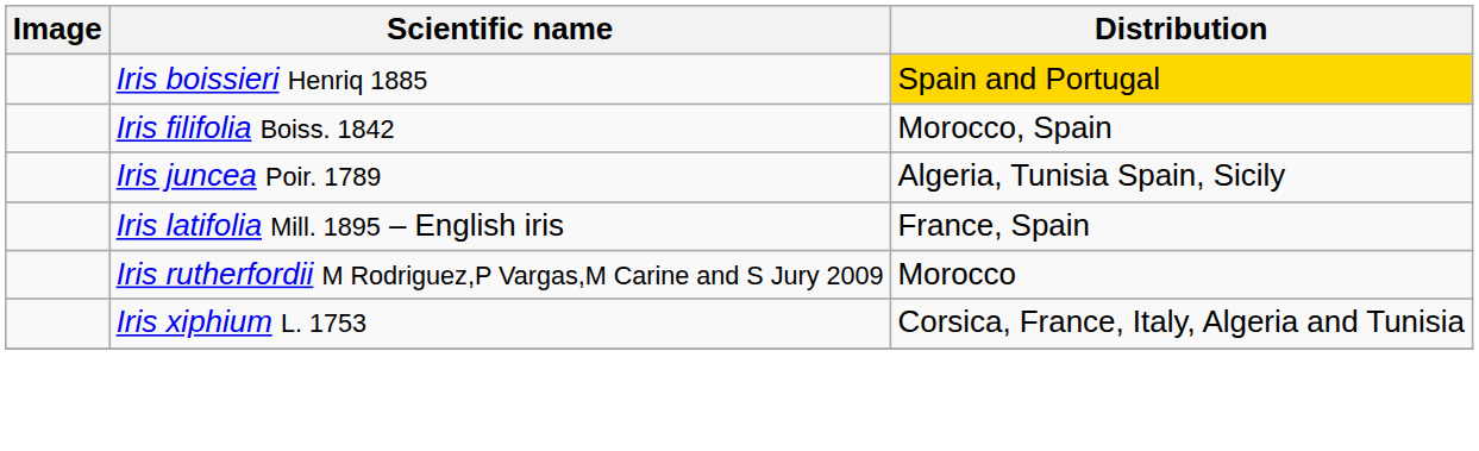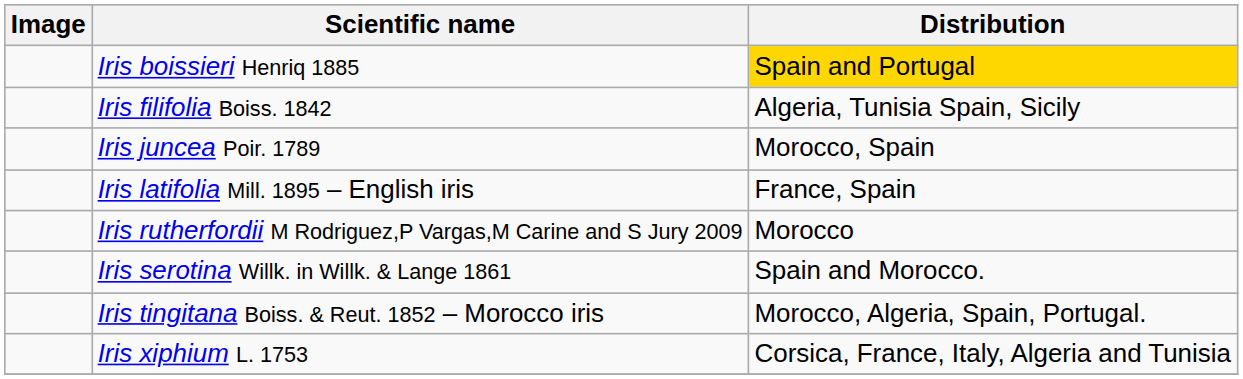 <table class="wikitable">
 <tr>
 <th>Image</th>
 <th>Scientific name</th>
 <th>Distribution</th>
 </tr>
 <tr>
 <td></td>
 <td><em><a href='#'>Iris boissieri</a></em> <small>Henriq 1885</small></td>
 <td style="background: gold;">Spain and Portugal</td>
 </tr>
 <tr>
 <td></td>
 <td><em><a href='#'>Iris filifolia</a></em> <small>Boiss. 1842</small></td>
-<td>Morocco, Spain</td>
+<td>Algeria, Tunisia Spain, Sicily</td>
 </tr>
 <tr>
 <td></td>
 <td><em><a href='#'>Iris juncea</a></em> <small>Poir. 1789</small></td>
-<td>Algeria, Tunisia Spain, Sicily</td>
+<td>Morocco, Spain</td>
 </tr>
 <tr>
 <td></td>
 <td><em><a href='#'>Iris latifolia</a></em> <small>Mill. 1895</small> – English iris</td>
 <td>France, Spain</td>
 </tr>
 <tr>
 <td></td>
 <td><em><a href='#'>Iris rutherfordii</a></em> <small>M Rodriguez,P Vargas,M Carine and S Jury 2009</small></td>
 <td>Morocco</td>
 </tr>
 <tr>
 <td></td>
+<td><em><a href='#'>Iris serotina</a></em> <small>Willk. in Willk. & Lange 1861</small></td>
+<td>Spain and Morocco.</td>
+</tr>
+<tr>
+<td></td>
+<td><em><a href='#'>Iris tingitana</a></em> <small>Boiss. & Reut. 1852</small> – Morocco iris</td>
+<td>Morocco, Algeria, Spain, Portugal.</td>
+</tr>
+<tr>
+<td></td>
 <td><em><a href='#'>Iris xiphium</a></em> <small>L. 1753</small></td>
 <td>Corsica, France, Italy, Algeria and Tunisia</td>
 </tr>
 <tr>
 </tr>
 </table>
